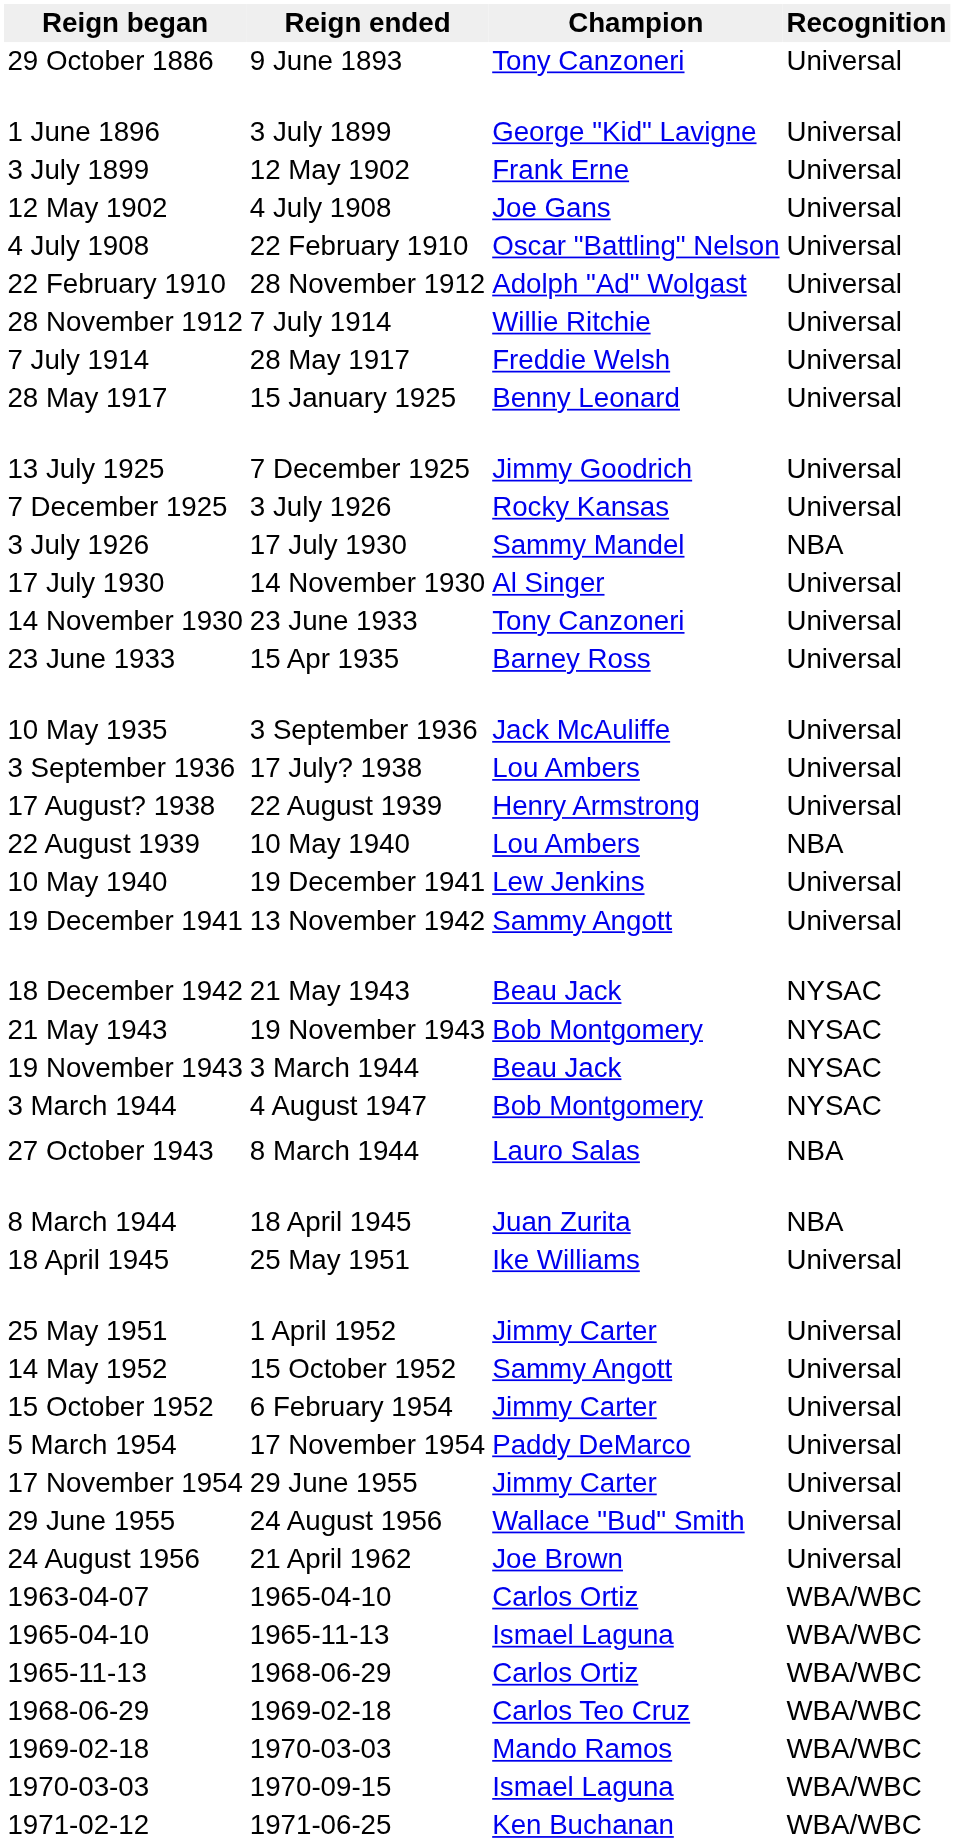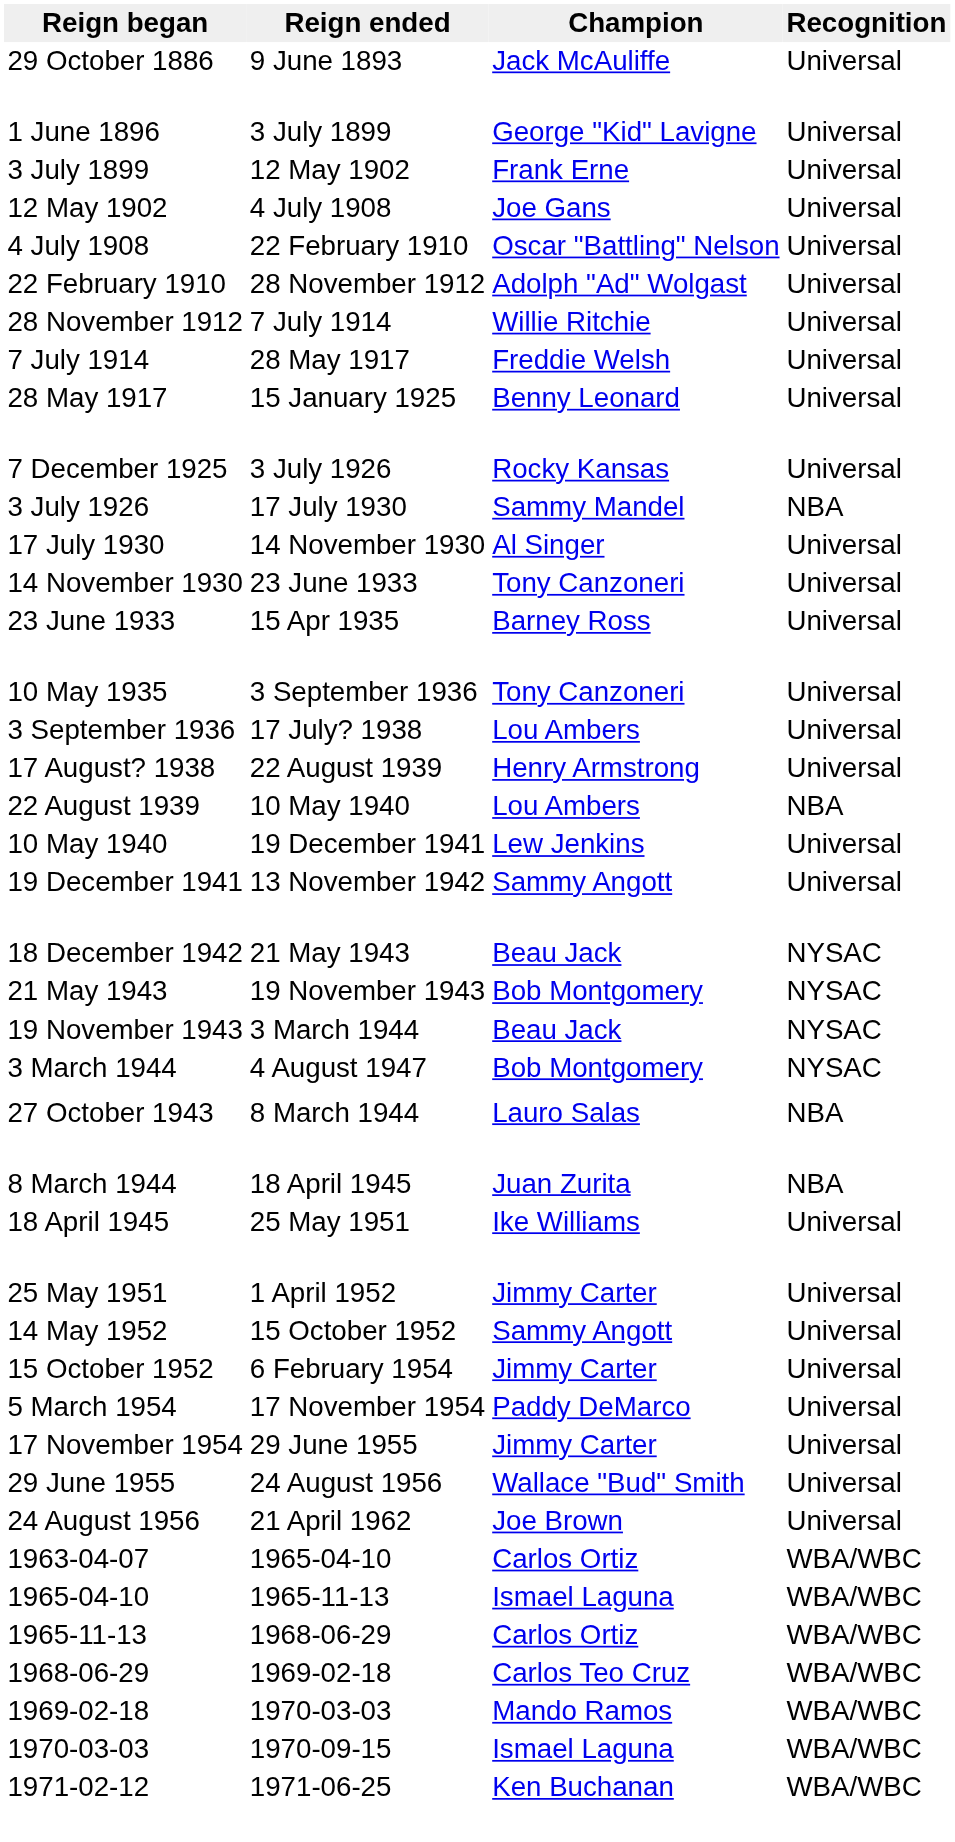 <table border="0" cellpadding="2" cellspacing="0">
 <tr style="background:#efefef;">
 <th>Reign began</th>
 <th>Reign ended</th>
 <th>Champion</th>
 <th>Recognition</th>
 </tr>
 <tr>
 <td>29 October 1886</td>
 <td>9 June 1893</td>
-<td> <a href='#'>Tony Canzoneri</a></td>
+<td> <a href='#'>Jack McAuliffe</a></td>
 <td>Universal</td>
 </tr>
 <tr>
 <td colspan="4" style="font-size: smaller;"><br></td>
 </tr>
 <tr>
 <td>1 June 1896</td>
 <td>3 July 1899</td>
 <td> <a href='#'>George "Kid" Lavigne</a></td>
 <td>Universal</td>
 </tr>
 <tr>
 <td>3 July 1899</td>
 <td>12 May 1902</td>
 <td> <a href='#'>Frank Erne</a></td>
 <td>Universal</td>
 </tr>
 <tr>
 <td>12 May 1902</td>
 <td>4 July 1908</td>
 <td> <a href='#'>Joe Gans</a></td>
 <td>Universal</td>
 </tr>
 <tr>
 <td>4 July 1908</td>
 <td>22 February 1910</td>
 <td> <a href='#'>Oscar "Battling" Nelson</a></td>
 <td>Universal</td>
 </tr>
 <tr>
 <td>22 February 1910</td>
 <td>28 November 1912</td>
 <td> <a href='#'>Adolph "Ad" Wolgast</a></td>
 <td>Universal</td>
 </tr>
 <tr>
 <td>28 November 1912</td>
 <td>7 July 1914</td>
 <td> <a href='#'>Willie Ritchie</a></td>
 <td>Universal</td>
 </tr>
 <tr>
 <td>7 July 1914</td>
 <td>28 May 1917</td>
 <td> <a href='#'>Freddie Welsh</a></td>
 <td>Universal</td>
 </tr>
 <tr>
 <td>28 May 1917</td>
 <td>15 January 1925</td>
 <td> <a href='#'>Benny Leonard</a></td>
 <td>Universal</td>
 </tr>
 <tr>
 <td colspan="4" style="font-size: smaller;"><br></td>
 </tr>
 <tr>
-<td>13 July 1925</td>
-<td>7 December 1925</td>
-<td> <a href='#'>Jimmy Goodrich</a></td>
-<td>Universal</td>
-</tr>
-<tr>
 <td>7 December 1925</td>
 <td>3 July 1926</td>
 <td> <a href='#'>Rocky Kansas</a></td>
 <td>Universal</td>
 </tr>
 <tr>
 <td>3 July 1926</td>
 <td>17 July 1930</td>
 <td> <a href='#'>Sammy Mandel</a></td>
 <td>NBA</td>
 </tr>
 <tr>
 <td>17 July 1930</td>
 <td>14 November 1930</td>
 <td> <a href='#'>Al Singer</a></td>
 <td>Universal</td>
 </tr>
 <tr>
 <td>14 November 1930</td>
 <td>23 June 1933</td>
 <td> <a href='#'>Tony Canzoneri</a></td>
 <td>Universal</td>
 </tr>
 <tr>
 <td>23 June 1933</td>
 <td>15 Apr 1935</td>
 <td> <a href='#'>Barney Ross</a></td>
 <td>Universal</td>
 </tr>
 <tr>
 <td colspan="4" style="font-size: smaller;"><br></td>
 </tr>
 <tr>
 <td>10 May 1935</td>
 <td>3 September 1936</td>
-<td> <a href='#'>Jack McAuliffe</a></td>
+<td> <a href='#'>Tony Canzoneri</a></td>
 <td>Universal</td>
 </tr>
 <tr>
 <td>3 September 1936</td>
 <td>17 July? 1938</td>
 <td> <a href='#'>Lou Ambers</a></td>
 <td>Universal</td>
 </tr>
 <tr>
 <td>17 August? 1938</td>
 <td>22 August 1939</td>
 <td> <a href='#'>Henry Armstrong</a></td>
 <td>Universal</td>
 </tr>
 <tr>
 <td>22 August 1939</td>
 <td>10 May 1940</td>
 <td> <a href='#'>Lou Ambers</a></td>
 <td>NBA</td>
 </tr>
 <tr>
 <td>10 May 1940</td>
 <td>19 December 1941</td>
 <td> <a href='#'>Lew Jenkins</a></td>
 <td>Universal</td>
 </tr>
 <tr>
 <td>19 December 1941</td>
 <td>13 November 1942</td>
 <td> <a href='#'>Sammy Angott</a></td>
 <td>Universal</td>
 </tr>
 <tr>
 <td colspan="4" style="font-size: smaller;"><br></td>
 </tr>
 <tr>
 <td>18 December 1942</td>
 <td>21 May 1943</td>
 <td> <a href='#'>Beau Jack</a></td>
 <td>NYSAC</td>
 </tr>
 <tr>
 <td>21 May 1943</td>
 <td>19 November 1943</td>
 <td> <a href='#'>Bob Montgomery</a></td>
 <td>NYSAC</td>
 </tr>
 <tr>
 <td>19 November 1943</td>
 <td>3 March 1944</td>
 <td> <a href='#'>Beau Jack</a></td>
 <td>NYSAC</td>
 </tr>
 <tr>
 <td>3 March 1944</td>
 <td>4 August 1947</td>
 <td> <a href='#'>Bob Montgomery</a></td>
 <td>NYSAC</td>
 </tr>
 <tr>
 <td colspan="4" style="font-size: smaller;"></td>
 </tr>
 <tr>
 <td>27 October 1943</td>
 <td>8 March 1944</td>
 <td> <a href='#'>Lauro Salas</a></td>
 <td>NBA</td>
 </tr>
 <tr>
 <td colspan="4" style="font-size: smaller;"><br></td>
 </tr>
 <tr>
 <td>8 March 1944</td>
 <td>18 April 1945</td>
 <td> <a href='#'>Juan Zurita</a></td>
 <td>NBA</td>
 </tr>
 <tr>
 <td>18 April 1945</td>
 <td>25 May 1951</td>
 <td> <a href='#'>Ike Williams</a></td>
 <td>Universal</td>
 </tr>
 <tr>
 <td colspan="4" style="font-size: smaller;"><br></td>
 </tr>
 <tr>
 <td>25 May 1951</td>
 <td>1 April 1952</td>
 <td> <a href='#'>Jimmy Carter</a></td>
 <td>Universal</td>
 </tr>
 <tr>
 <td>14 May 1952</td>
 <td>15 October 1952</td>
 <td> <a href='#'>Sammy Angott</a></td>
 <td>Universal</td>
 </tr>
 <tr>
 <td>15 October 1952</td>
 <td>6 February 1954</td>
 <td> <a href='#'>Jimmy Carter</a></td>
 <td>Universal</td>
 </tr>
 <tr>
 <td>5 March 1954</td>
 <td>17 November 1954</td>
 <td> <a href='#'>Paddy DeMarco</a></td>
 <td>Universal</td>
 </tr>
 <tr>
 <td>17 November 1954</td>
 <td>29 June 1955</td>
 <td> <a href='#'>Jimmy Carter</a></td>
 <td>Universal</td>
 </tr>
 <tr>
 <td>29 June 1955</td>
 <td>24 August 1956</td>
 <td> <a href='#'>Wallace "Bud" Smith</a></td>
 <td>Universal</td>
 </tr>
 <tr>
 <td>24 August 1956</td>
 <td>21 April 1962</td>
 <td> <a href='#'>Joe Brown</a></td>
 <td>Universal</td>
 </tr>
 <tr>
 <td>1963-04-07</td>
 <td>1965-04-10</td>
 <td> <a href='#'>Carlos Ortiz</a></td>
 <td>WBA/WBC</td>
 </tr>
 <tr>
 <td>1965-04-10</td>
 <td>1965-11-13</td>
 <td> <a href='#'>Ismael Laguna</a></td>
 <td>WBA/WBC</td>
 </tr>
 <tr>
 <td>1965-11-13</td>
 <td>1968-06-29</td>
 <td> <a href='#'>Carlos Ortiz</a></td>
 <td>WBA/WBC</td>
 </tr>
 <tr>
 <td>1968-06-29</td>
 <td>1969-02-18</td>
 <td> <a href='#'>Carlos Teo Cruz</a></td>
 <td>WBA/WBC</td>
 </tr>
 <tr>
 <td>1969-02-18</td>
 <td>1970-03-03</td>
 <td> <a href='#'>Mando Ramos</a></td>
 <td>WBA/WBC</td>
 </tr>
 <tr>
 <td>1970-03-03</td>
 <td>1970-09-15</td>
 <td> <a href='#'>Ismael Laguna</a></td>
 <td>WBA/WBC</td>
 </tr>
 <tr>
 <td>1971-02-12</td>
 <td>1971-06-25</td>
 <td> <a href='#'>Ken Buchanan</a></td>
 <td>WBA/WBC</td>
 </tr>
 <tr>
 </tr>
 </table>
